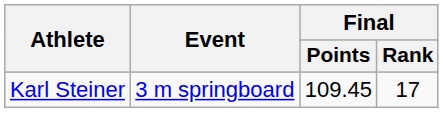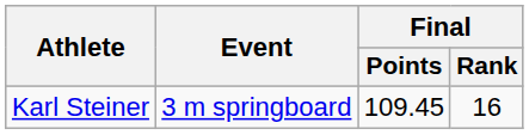 <table class="wikitable" style="font-size:90%;">
 <tr>
 <th rowspan=2>Athlete</th>
 <th rowspan=2>Event</th>
 <th colspan=2>Final</th>
 </tr>
 <tr style="font-size:95%">
 <th>Points</th>
 <th>Rank</th>
 </tr>
 <tr align=center>
 <td align=left><a href='#'>Karl Steiner</a></td>
 <td align=left><a href='#'>3 m springboard</a></td>
 <td>109.45</td>
-<td>17</td>
+<td>16</td>
 </tr>
 </table>
